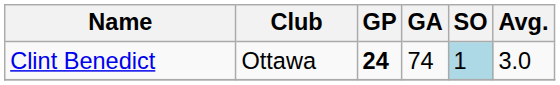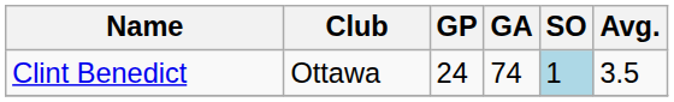 <table class="wikitable">
 <tr>
 <th width=150>Name</th>
 <th width=75>Club</th>
 <th>GP</th>
 <th>GA</th>
 <th>SO</th>
 <th>Avg.</th>
 </tr>
 <tr>
 <td><a href='#'>Clint Benedict</a></td>
 <td>Ottawa</td>
-<td><strong>24</strong></td>
+<td>24</td>
 <td>74</td>
 <td style="background: lightblue;">1</td>
-<td>3.0</td>
+<td>3.5</td>
 </tr>
 <tr>
 </tr>
 </table>
